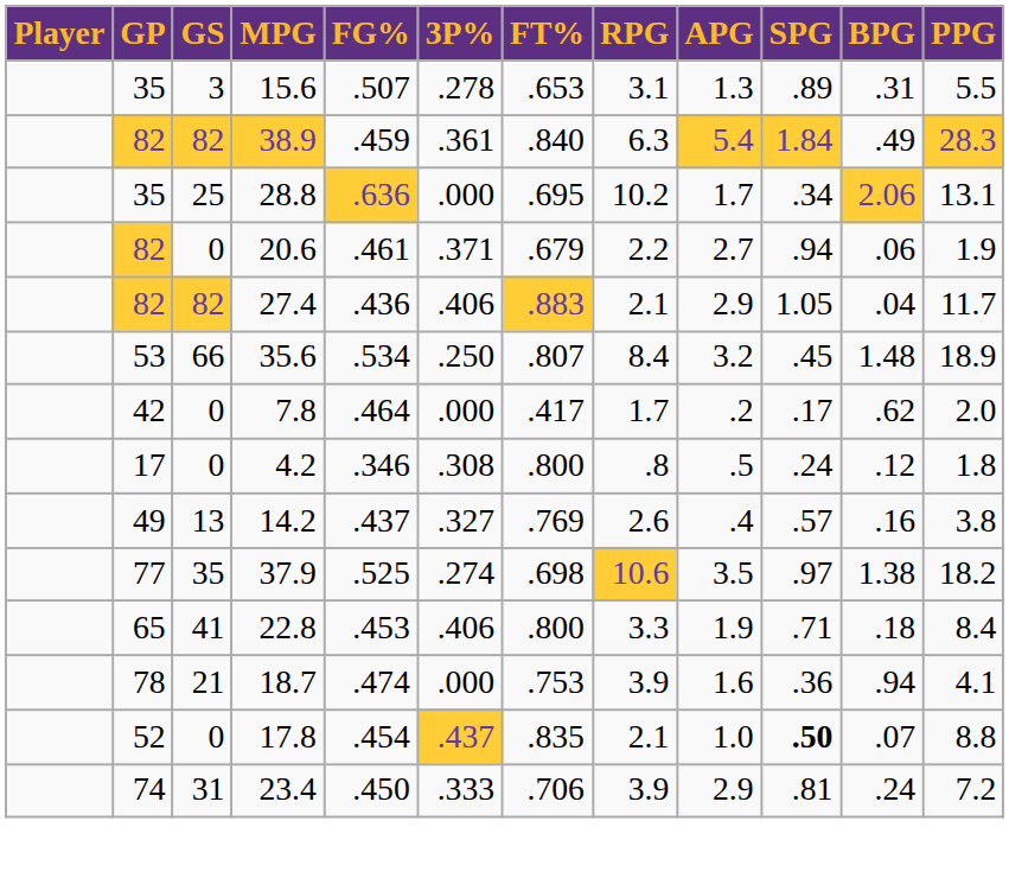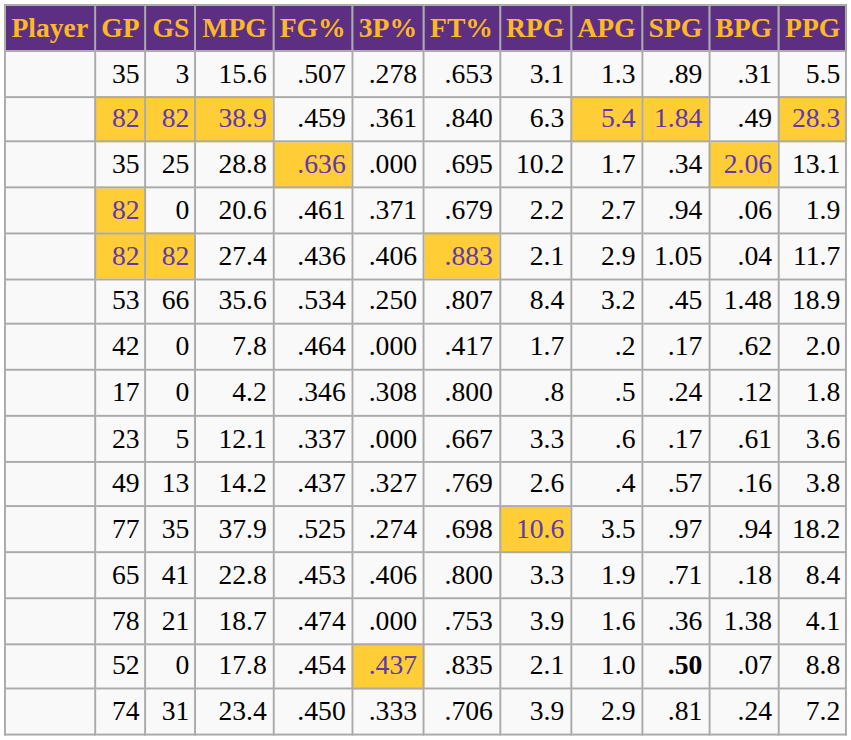 <table class="wikitable sortable" style="font-size:90%; text-align:right;">
 <tr>
 <th style="background:#5c2f83; color:#fcb926">Player</th>
 <th style="background:#5c2f83; color:#fcb926">GP</th>
 <th style="background:#5c2f83; color:#fcb926">GS</th>
 <th style="background:#5c2f83; color:#fcb926">MPG</th>
 <th style="background:#5c2f83; color:#fcb926">FG%</th>
 <th style="background:#5c2f83; color:#fcb926">3P%</th>
 <th style="background:#5c2f83; color:#fcb926">FT%</th>
 <th style="background:#5c2f83; color:#fcb926">RPG</th>
 <th style="background:#5c2f83; color:#fcb926">APG</th>
 <th style="background:#5c2f83; color:#fcb926">SPG</th>
 <th style="background:#5c2f83; color:#fcb926">BPG</th>
 <th style="background:#5c2f83; color:#fcb926">PPG</th>
 </tr>
 <tr>
 <td></td>
 <td>35</td>
 <td>3</td>
 <td>15.6</td>
 <td>.507</td>
 <td>.278</td>
 <td>.653</td>
 <td>3.1</td>
 <td>1.3</td>
 <td>.89</td>
 <td>.31</td>
 <td>5.5</td>
 </tr>
 <tr>
 <td></td>
 <td style="background:#ffcd35;color:#6137ad;">82</td>
 <td style="background:#ffcd35;color:#6137ad;">82</td>
 <td style="background:#ffcd35;color:#6137ad;">38.9</td>
 <td>.459</td>
 <td>.361</td>
 <td>.840</td>
 <td>6.3</td>
 <td style="background:#ffcd35;color:#6137ad;">5.4</td>
 <td style="background:#ffcd35;color:#6137ad;">1.84</td>
 <td>.49</td>
 <td style="background:#ffcd35;color:#6137ad;">28.3</td>
 </tr>
 <tr>
 <td></td>
 <td>35</td>
 <td>25</td>
 <td>28.8</td>
 <td style="background:#ffcd35;color:#6137ad;">.636</td>
 <td>.000</td>
 <td>.695</td>
 <td>10.2</td>
 <td>1.7</td>
 <td>.34</td>
 <td style="background:#ffcd35;color:#6137ad;">2.06</td>
 <td>13.1</td>
 </tr>
 <tr>
 <td></td>
 <td style="background:#ffcd35;color:#6137ad;">82</td>
 <td>0</td>
 <td>20.6</td>
 <td>.461</td>
 <td>.371</td>
 <td>.679</td>
 <td>2.2</td>
 <td>2.7</td>
 <td>.94</td>
 <td>.06</td>
 <td>1.9</td>
 </tr>
 <tr>
 <td></td>
 <td style="background:#ffcd35;color:#6137ad;">82</td>
 <td style="background:#ffcd35;color:#6137ad;">82</td>
 <td>27.4</td>
 <td>.436</td>
 <td>.406</td>
 <td style="background:#ffcd35;color:#6137ad;">.883</td>
 <td>2.1</td>
 <td>2.9</td>
 <td>1.05</td>
 <td>.04</td>
 <td>11.7</td>
 </tr>
 <tr>
 <td></td>
 <td>53</td>
 <td>66</td>
 <td>35.6</td>
 <td>.534</td>
 <td>.250</td>
 <td>.807</td>
 <td>8.4</td>
 <td>3.2</td>
 <td>.45</td>
 <td>1.48</td>
 <td>18.9</td>
 </tr>
 <tr>
 <td></td>
 <td>42</td>
 <td>0</td>
 <td>7.8</td>
 <td>.464</td>
 <td>.000</td>
 <td>.417</td>
 <td>1.7</td>
 <td>.2</td>
 <td>.17</td>
 <td>.62</td>
 <td>2.0</td>
 </tr>
 <tr>
 <td></td>
 <td>17</td>
 <td>0</td>
 <td>4.2</td>
 <td>.346</td>
 <td>.308</td>
 <td>.800</td>
 <td>.8</td>
 <td>.5</td>
 <td>.24</td>
 <td>.12</td>
 <td>1.8</td>
 </tr>
 <tr>
 <td></td>
+<td>23</td>
+<td>5</td>
+<td>12.1</td>
+<td>.337</td>
+<td>.000</td>
+<td>.667</td>
+<td>3.3</td>
+<td>.6</td>
+<td>.17</td>
+<td>.61</td>
+<td>3.6</td>
+</tr>
+<tr>
+<td></td>
 <td>49</td>
 <td>13</td>
 <td>14.2</td>
 <td>.437</td>
 <td>.327</td>
 <td>.769</td>
 <td>2.6</td>
 <td>.4</td>
 <td>.57</td>
 <td>.16</td>
 <td>3.8</td>
 </tr>
 <tr>
 <td></td>
 <td>77</td>
 <td>35</td>
 <td>37.9</td>
 <td>.525</td>
 <td>.274</td>
 <td>.698</td>
 <td style="background:#ffcd35;color:#6137ad;">10.6</td>
 <td>3.5</td>
 <td>.97</td>
-<td>1.38</td>
+<td>.94</td>
 <td>18.2</td>
 </tr>
 <tr>
 <td></td>
 <td>65</td>
 <td>41</td>
 <td>22.8</td>
 <td>.453</td>
 <td>.406</td>
 <td>.800</td>
 <td>3.3</td>
 <td>1.9</td>
 <td>.71</td>
 <td>.18</td>
 <td>8.4</td>
 </tr>
 <tr>
 <td></td>
 <td>78</td>
 <td>21</td>
 <td>18.7</td>
 <td>.474</td>
 <td>.000</td>
 <td>.753</td>
 <td>3.9</td>
 <td>1.6</td>
 <td>.36</td>
-<td>.94</td>
+<td>1.38</td>
 <td>4.1</td>
 </tr>
 <tr>
 <td></td>
 <td>52</td>
 <td>0</td>
 <td>17.8</td>
 <td>.454</td>
 <td style="background:#ffcd35;color:#6137ad;">.437</td>
 <td>.835</td>
 <td>2.1</td>
 <td>1.0</td>
 <td><strong>.50</strong></td>
 <td>.07</td>
 <td>8.8</td>
 </tr>
 <tr>
 <td></td>
 <td>74</td>
 <td>31</td>
 <td>23.4</td>
 <td>.450</td>
 <td>.333</td>
 <td>.706</td>
 <td>3.9</td>
 <td>2.9</td>
 <td>.81</td>
 <td>.24</td>
 <td>7.2</td>
 </tr>
 </table>
